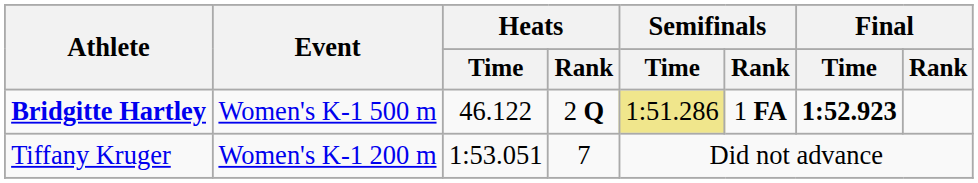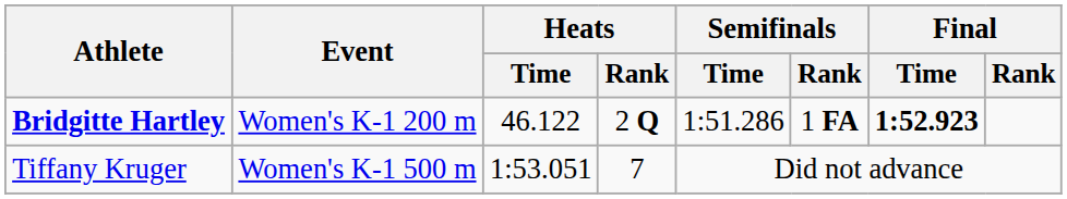 <table class="wikitable" style="font-size:90%">
 <tr>
 <th rowspan="2">Athlete</th>
 <th rowspan="2">Event</th>
 <th colspan=2>Heats</th>
 <th colspan=2>Semifinals</th>
 <th colspan=2>Final</th>
 </tr>
 <tr style="font-size:95%">
 <th>Time</th>
 <th>Rank</th>
 <th>Time</th>
 <th>Rank</th>
 <th>Time</th>
 <th>Rank</th>
 </tr>
 <tr align=center>
 <td align=left><strong><a href='#'>Bridgitte Hartley</a></strong></td>
-<td align=left><a href='#'>Women's K-1 500 m</a></td>
+<td align=left><a href='#'>Women's K-1 200 m</a></td>
 <td>46.122</td>
 <td>2 <strong>Q</strong></td>
-<td style="background: khaki;">1:51.286</td>
+<td>1:51.286</td>
 <td>1 <strong>FA</strong></td>
 <td><strong>1:52.923</strong></td>
 <td></td>
 </tr>
 <tr align=center>
 <td align=left><a href='#'>Tiffany Kruger</a></td>
-<td align=left><a href='#'>Women's K-1 200 m</a></td>
+<td align=left><a href='#'>Women's K-1 500 m</a></td>
 <td>1:53.051</td>
 <td>7</td>
 <td colspan=4>Did not advance</td>
 </tr>
 </table>
